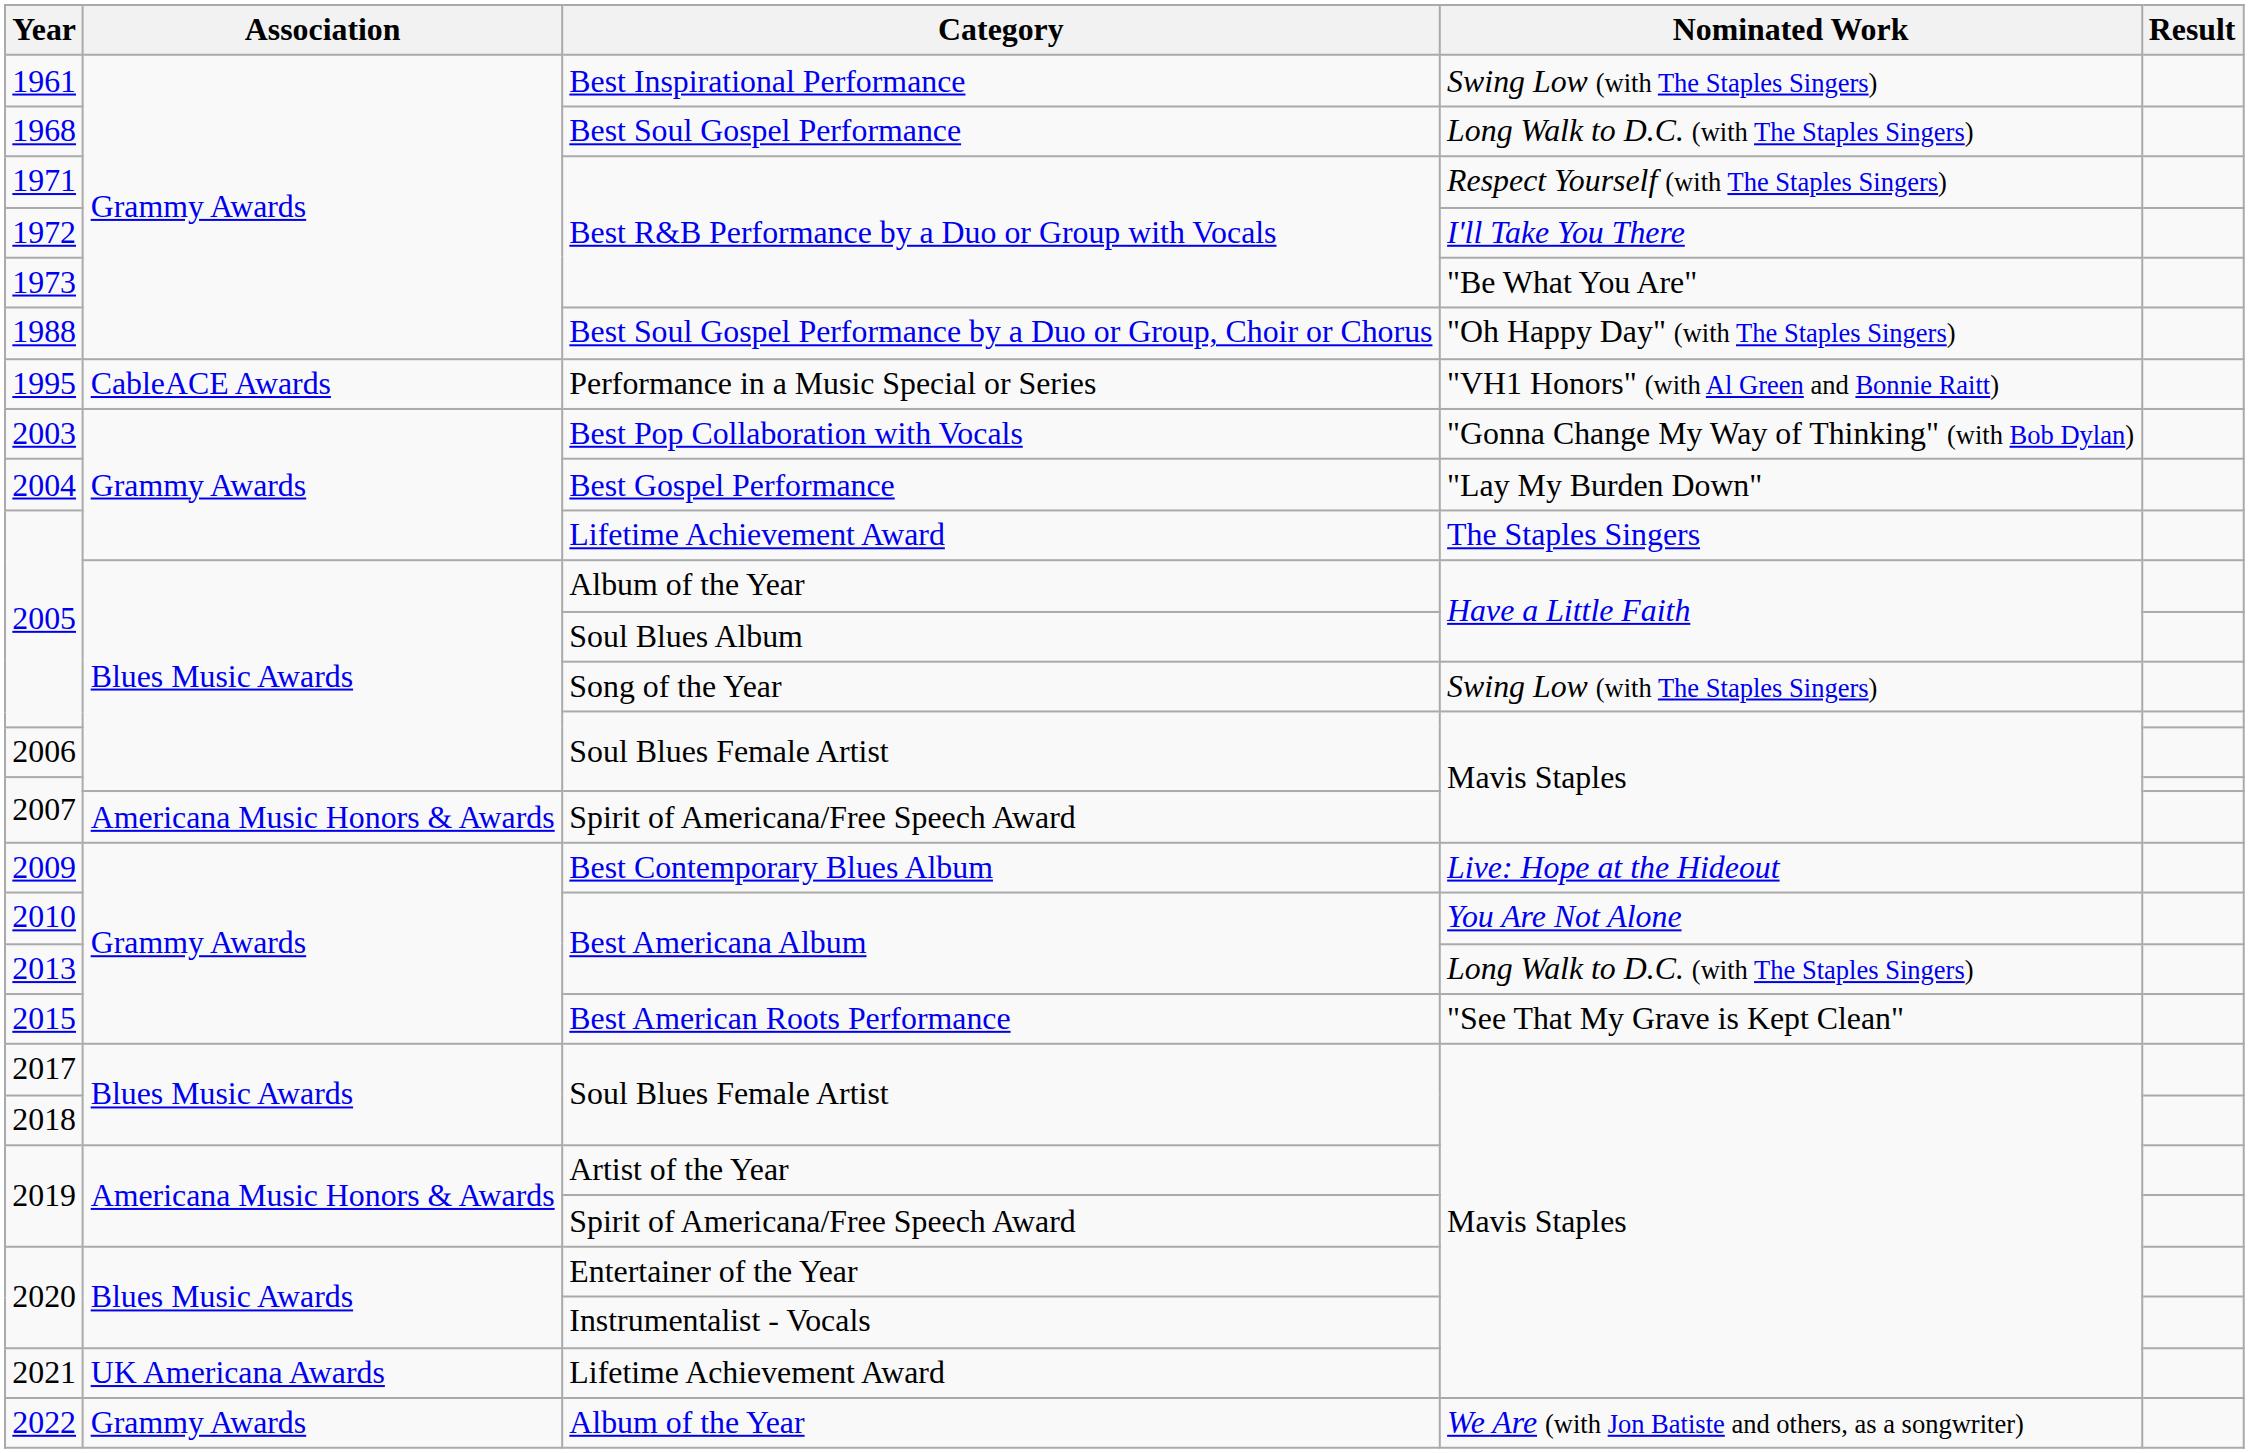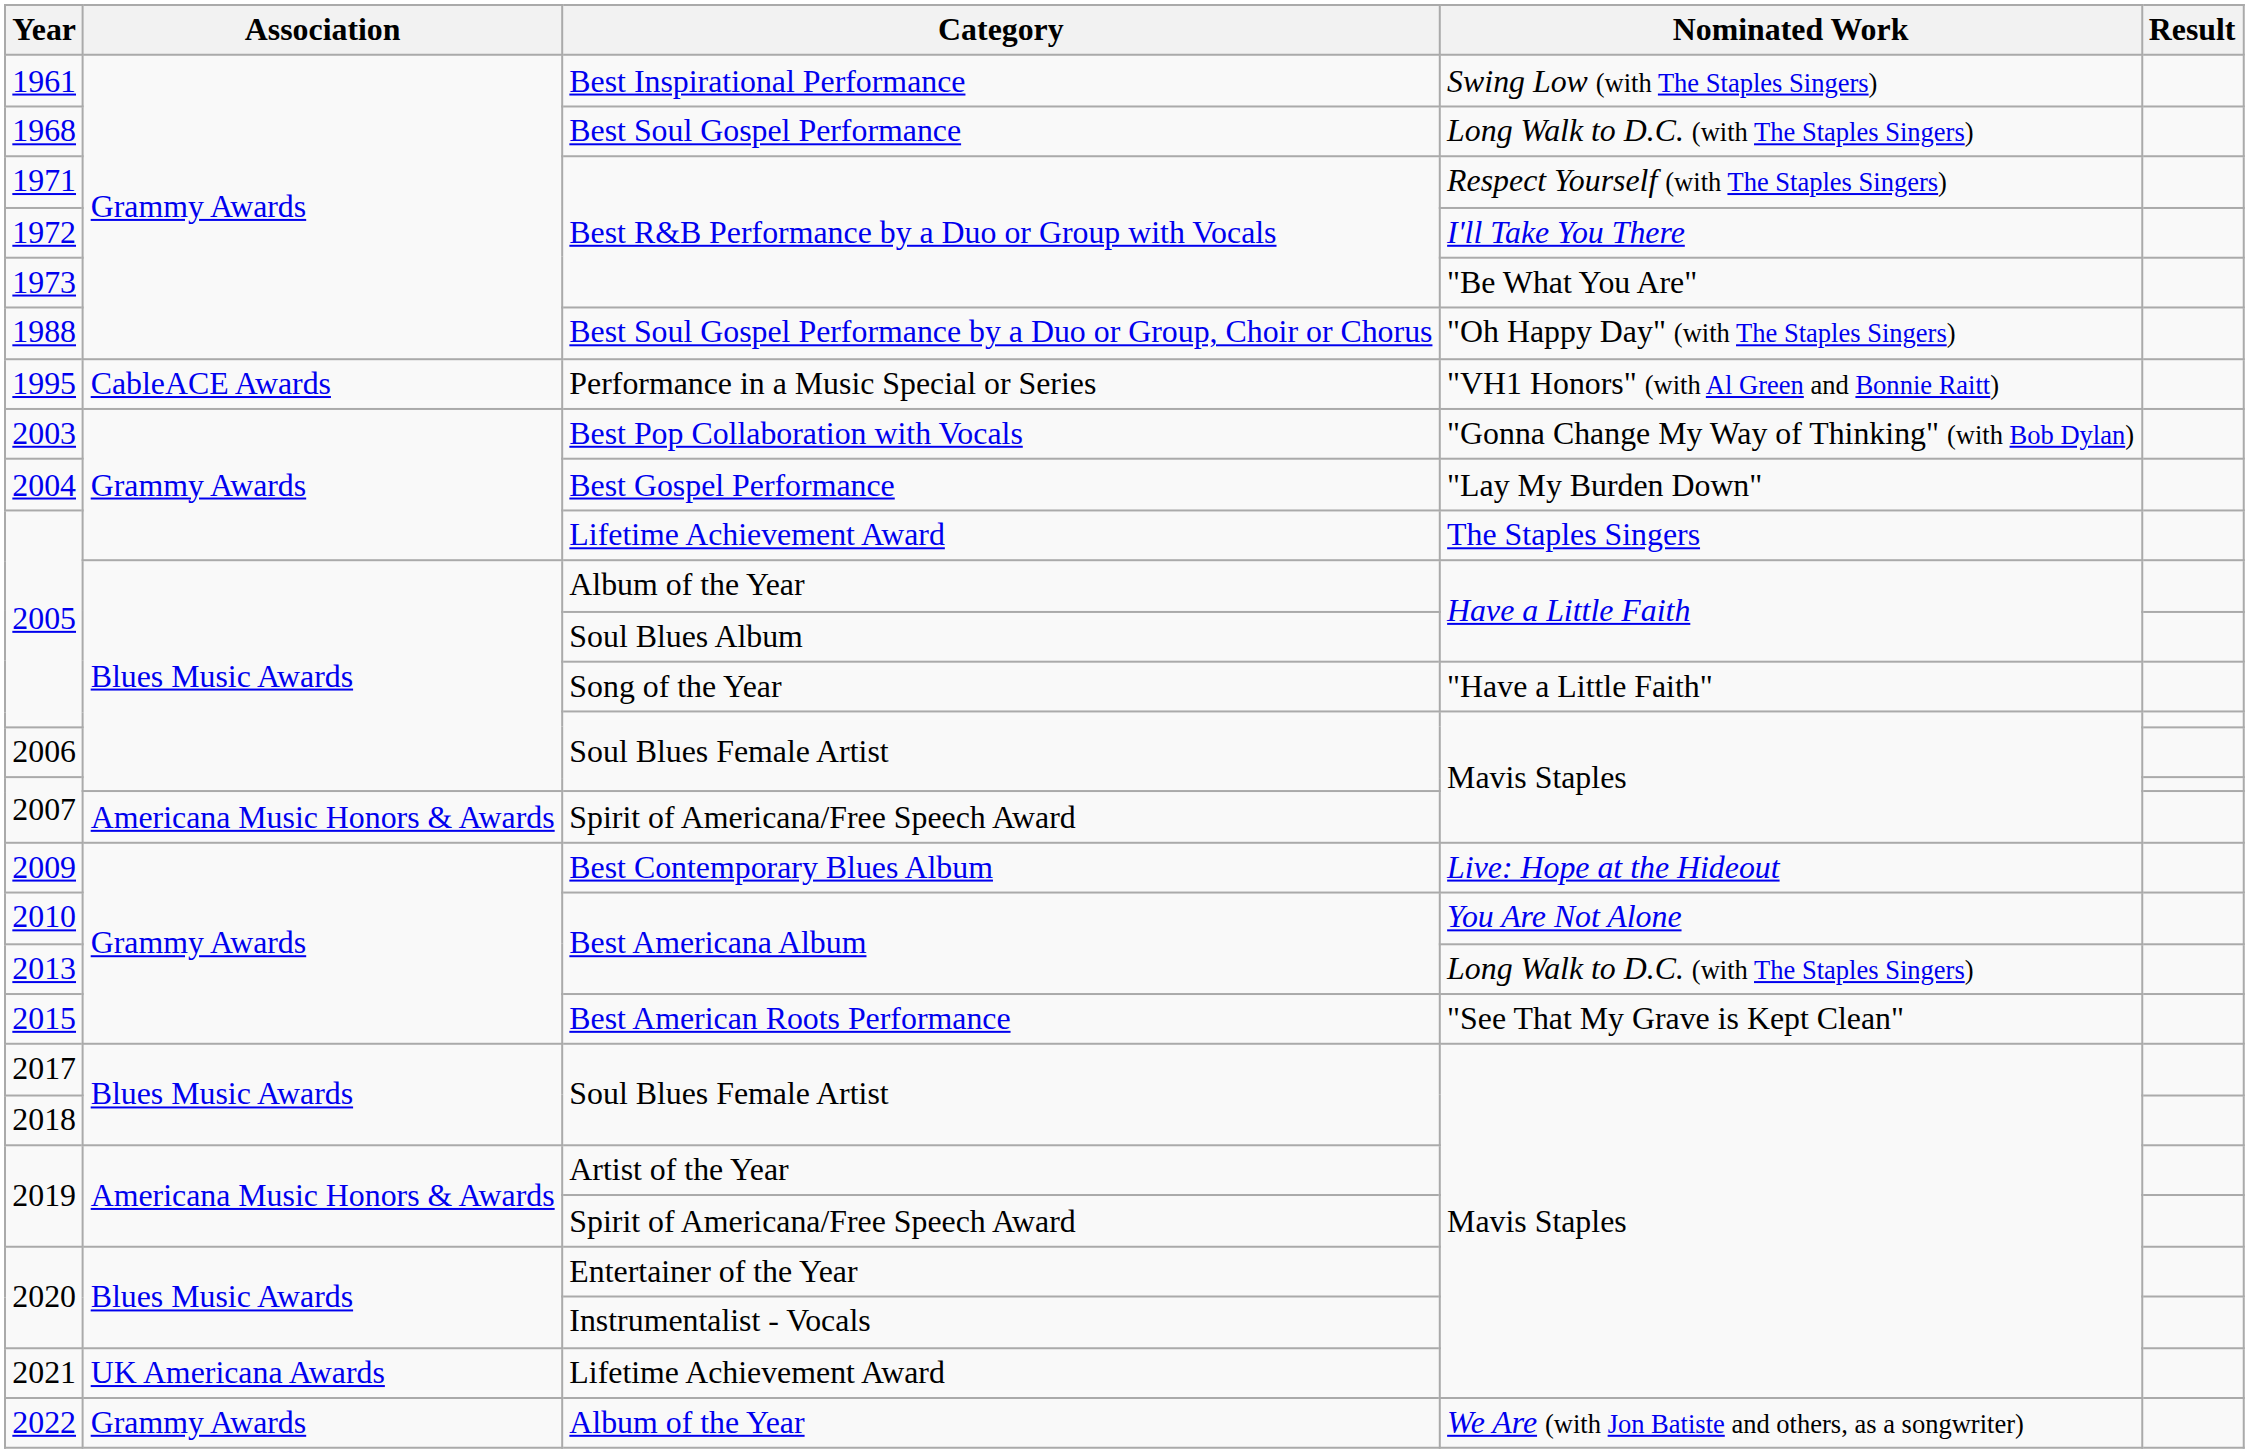 <table class="wikitable">
 <tr>
 <th>Year</th>
 <th>Association</th>
 <th>Category</th>
 <th>Nominated Work</th>
 <th>Result</th>
 </tr>
 <tr>
 <td><a href='#'>1961</a></td>
 <td rowspan="6"><a href='#'>Grammy Awards</a></td>
 <td><a href='#'>Best Inspirational Performance</a></td>
 <td><em>Swing Low</em> <small>(with <a href='#'>The Staples Singers</a>)</small></td>
 <td></td>
 </tr>
 <tr>
 <td><a href='#'>1968</a></td>
 <td><a href='#'>Best Soul Gospel Performance</a></td>
 <td><em>Long Walk to D.C.</em> <small>(with <a href='#'>The Staples Singers</a>)</small></td>
 <td></td>
 </tr>
 <tr>
 <td><a href='#'>1971</a></td>
 <td rowspan=3><a href='#'>Best R&B Performance by a Duo or Group with Vocals</a></td>
 <td><em>Respect Yourself</em> <small>(with <a href='#'>The Staples Singers</a>)</small></td>
 <td></td>
 </tr>
 <tr>
 <td><a href='#'>1972</a></td>
 <td><em><a href='#'>I'll Take You There</a></em></td>
 <td></td>
 </tr>
 <tr>
 <td><a href='#'>1973</a></td>
 <td>"Be What You Are"</td>
 <td></td>
 </tr>
 <tr>
 <td><a href='#'>1988</a></td>
 <td><a href='#'>Best Soul Gospel Performance by a Duo or Group, Choir or Chorus</a></td>
 <td>"Oh Happy Day" <small>(with <a href='#'>The Staples Singers</a>)</small></td>
 <td></td>
 </tr>
 <tr>
 <td><a href='#'>1995</a></td>
 <td><a href='#'>CableACE Awards</a></td>
 <td>Performance in a Music Special or Series</td>
 <td>"VH1 Honors" <small>(with <a href='#'>Al Green</a> and <a href='#'>Bonnie Raitt</a>)</small></td>
 <td></td>
 </tr>
 <tr>
 <td><a href='#'>2003</a></td>
 <td rowspan="3"><a href='#'>Grammy Awards</a></td>
 <td><a href='#'>Best Pop Collaboration with Vocals</a></td>
 <td>"Gonna Change My Way of Thinking" <small>(with <a href='#'>Bob Dylan</a>)</small></td>
 <td></td>
 </tr>
 <tr>
 <td><a href='#'>2004</a></td>
 <td><a href='#'>Best Gospel Performance</a></td>
 <td>"Lay My Burden Down"</td>
 <td></td>
 </tr>
 <tr>
 <td rowspan=5><a href='#'>2005</a></td>
 <td><a href='#'>Lifetime Achievement Award</a></td>
 <td><a href='#'>The Staples Singers</a></td>
 <td></td>
 </tr>
 <tr>
 <td rowspan=6><a href='#'>Blues Music Awards</a></td>
 <td>Album of the Year</td>
 <td rowspan=2><em><a href='#'>Have a Little Faith</a></em></td>
 <td></td>
 </tr>
 <tr>
 <td>Soul Blues Album</td>
 <td></td>
 </tr>
 <tr>
 <td>Song of the Year</td>
-<td><em>Swing Low</em> <small>(with <a href='#'>The Staples Singers</a>)</small></td>
+<td>"Have a Little Faith"</td>
 <td></td>
 </tr>
 <tr>
 <td rowspan=3>Soul Blues Female Artist</td>
 <td rowspan=4>Mavis Staples</td>
 <td></td>
 </tr>
 <tr>
 <td>2006</td>
 <td></td>
 </tr>
 <tr>
 <td rowspan=2>2007</td>
 <td></td>
 </tr>
 <tr>
 <td><a href='#'>Americana Music Honors & Awards</a></td>
 <td>Spirit of Americana/Free Speech Award</td>
 <td></td>
 </tr>
 <tr>
 <td><a href='#'>2009</a></td>
 <td rowspan=4><a href='#'>Grammy Awards</a></td>
 <td><a href='#'>Best Contemporary Blues Album</a></td>
 <td><em><a href='#'>Live: Hope at the Hideout</a></em></td>
 <td></td>
 </tr>
 <tr>
 <td><a href='#'>2010</a></td>
 <td rowspan=2><a href='#'>Best Americana Album</a></td>
 <td><em><a href='#'>You Are Not Alone</a></em></td>
 <td></td>
 </tr>
 <tr>
 <td><a href='#'>2013</a></td>
 <td><em>Long Walk to D.C.</em> <small>(with <a href='#'>The Staples Singers</a>)</small></td>
 <td></td>
 </tr>
 <tr>
 <td><a href='#'>2015</a></td>
 <td><a href='#'>Best American Roots Performance</a></td>
 <td>"See That My Grave is Kept Clean"</td>
 <td></td>
 </tr>
 <tr>
 <td>2017</td>
 <td rowspan=2><a href='#'>Blues Music Awards</a></td>
 <td rowspan=2>Soul Blues Female Artist</td>
 <td rowspan=7>Mavis Staples</td>
 <td></td>
 </tr>
 <tr>
 <td>2018</td>
 <td></td>
 </tr>
 <tr>
 <td rowspan=2>2019</td>
 <td rowspan=2><a href='#'>Americana Music Honors & Awards</a></td>
 <td>Artist of the Year</td>
 <td></td>
 </tr>
 <tr>
 <td>Spirit of Americana/Free Speech Award</td>
 <td></td>
 </tr>
 <tr>
 <td rowspan=2>2020</td>
 <td rowspan=2><a href='#'>Blues Music Awards</a></td>
 <td>Entertainer of the Year</td>
 <td></td>
 </tr>
 <tr>
 <td>Instrumentalist - Vocals</td>
 <td></td>
 </tr>
 <tr>
 <td>2021</td>
 <td><a href='#'>UK Americana Awards</a></td>
 <td>Lifetime Achievement Award</td>
 <td></td>
 </tr>
 <tr>
 <td><a href='#'>2022</a></td>
 <td><a href='#'>Grammy Awards</a></td>
 <td><a href='#'>Album of the Year</a></td>
 <td><em><a href='#'>We Are</a></em> <small>(with <a href='#'>Jon Batiste</a> and others, as a songwriter)</small></td>
 <td></td>
 </tr>
 </table>
